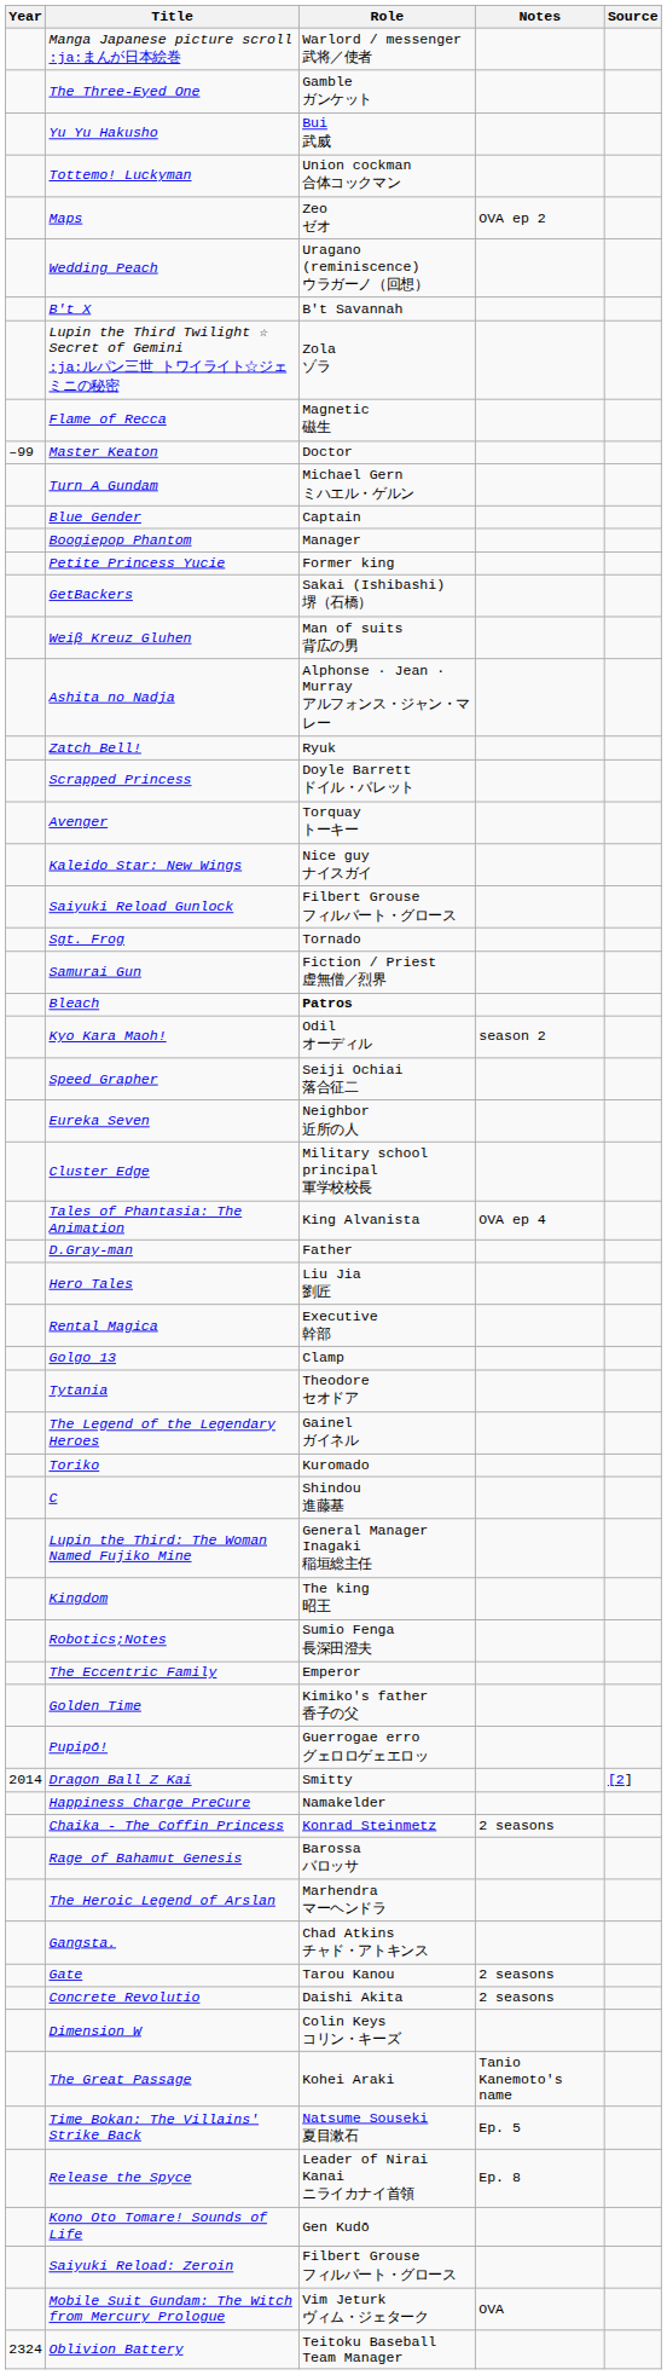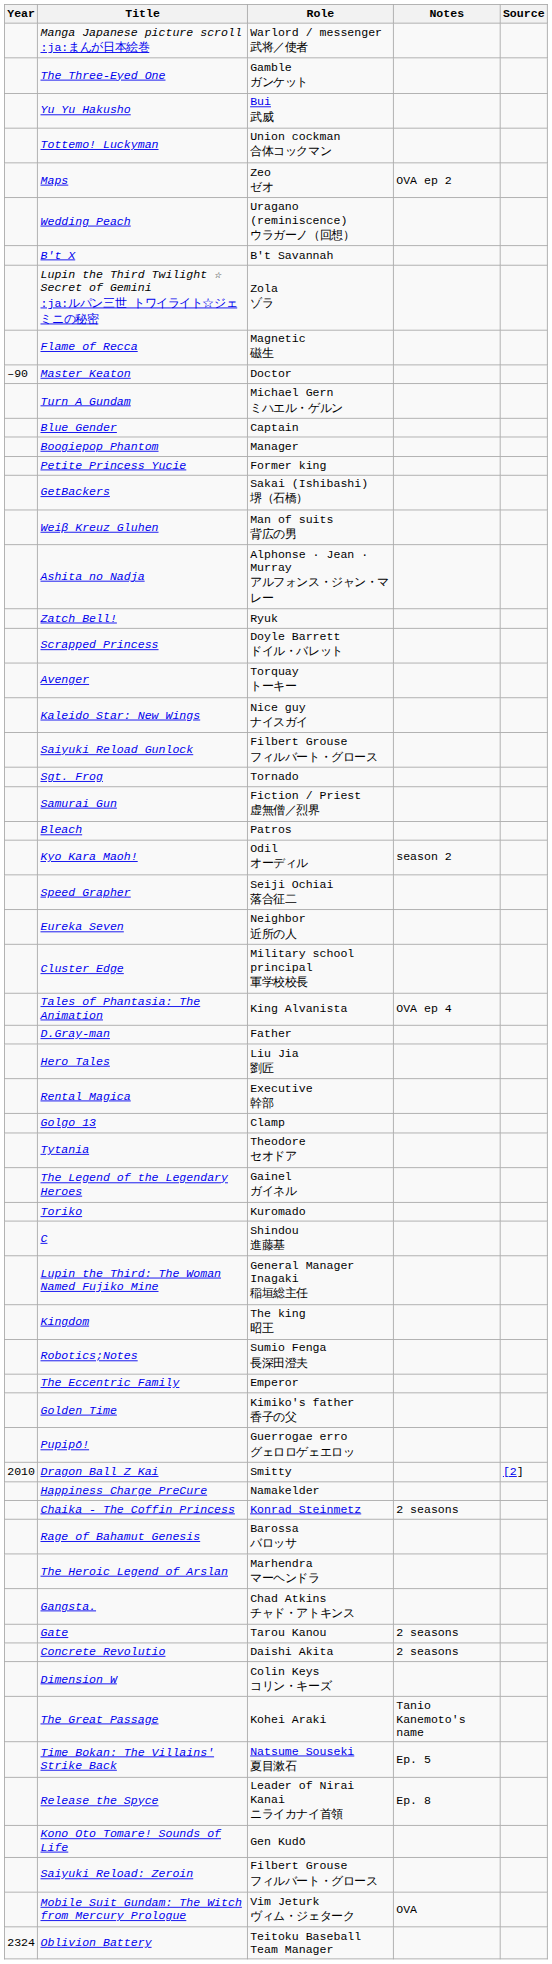 <table class="wikitable sortable plainrowheaders">
 <tr>
 <th>Year</th>
 <th>Title</th>
 <th>Role</th>
 <th class="unsortable">Notes</th>
 <th class="unsortable">Source</th>
 </tr>
 <tr>
 <td></td>
 <td><em>Manga Japanese picture scroll</em><br><a href='#'>:ja:まんが日本絵巻</a></td>
 <td>Warlord / messenger<br>武将／使者</td>
 <td></td>
 <td></td>
 </tr>
 <tr>
 <td></td>
 <td><em><a href='#'>The Three-Eyed One</a></em></td>
 <td>Gamble<br>ガンケット</td>
 <td></td>
 <td></td>
 </tr>
 <tr>
 <td></td>
 <td><em><a href='#'>Yu Yu Hakusho</a></em></td>
 <td><a href='#'>Bui</a><br>武威</td>
 <td></td>
 <td></td>
 </tr>
 <tr>
 <td></td>
 <td><em><a href='#'>Tottemo! Luckyman</a></em></td>
 <td>Union cockman<br>合体コックマン</td>
 <td></td>
 <td></td>
 </tr>
 <tr>
 <td></td>
 <td><em><a href='#'>Maps</a></em></td>
 <td>Zeo<br>ゼオ</td>
 <td>OVA ep 2</td>
 <td></td>
 </tr>
 <tr>
 <td></td>
 <td><em><a href='#'>Wedding Peach</a></em></td>
 <td>Uragano (reminiscence)<br>ウラガーノ（回想）</td>
 <td></td>
 <td></td>
 </tr>
 <tr>
 <td></td>
 <td><em><a href='#'>B't X</a></em></td>
 <td>B't Savannah</td>
 <td></td>
 <td></td>
 </tr>
 <tr>
 <td></td>
 <td><em>Lupin the Third Twilight ☆ Secret of Gemini</em><br><a href='#'>:ja:ルパン三世 トワイライト☆ジェミニの秘密</a></td>
 <td>Zola<br>ゾラ</td>
 <td></td>
 <td></td>
 </tr>
 <tr>
 <td></td>
 <td><em><a href='#'>Flame of Recca</a></em></td>
 <td>Magnetic<br>磁生</td>
 <td></td>
 <td></td>
 </tr>
 <tr>
-<td>–99</td>
+<td>–90</td>
 <td><em><a href='#'>Master Keaton</a></em></td>
 <td>Doctor</td>
 <td></td>
 <td></td>
 </tr>
 <tr>
 <td></td>
 <td><em><a href='#'>Turn A Gundam</a></em></td>
 <td>Michael Gern<br>ミハエル・ゲルン</td>
 <td></td>
 <td></td>
 </tr>
 <tr>
 <td></td>
 <td><em><a href='#'>Blue Gender</a></em></td>
 <td>Captain</td>
 <td></td>
 <td></td>
 </tr>
 <tr>
 <td></td>
 <td><em><a href='#'>Boogiepop Phantom</a></em></td>
 <td>Manager</td>
 <td></td>
 <td></td>
 </tr>
 <tr>
 <td></td>
 <td><em><a href='#'>Petite Princess Yucie</a></em></td>
 <td>Former king</td>
 <td></td>
 <td></td>
 </tr>
 <tr>
 <td></td>
 <td><em><a href='#'>GetBackers</a></em></td>
 <td>Sakai (Ishibashi)<br>堺（石橋）</td>
 <td></td>
 <td></td>
 </tr>
 <tr>
 <td></td>
 <td><em><a href='#'>Weiβ Kreuz Gluhen</a></em></td>
 <td>Man of suits<br>背広の男</td>
 <td></td>
 <td></td>
 </tr>
 <tr>
 <td></td>
 <td><em><a href='#'>Ashita no Nadja</a></em></td>
 <td>Alphonse · Jean · Murray<br>アルフォンス・ジャン・マレー</td>
 <td></td>
 <td></td>
 </tr>
 <tr>
 <td></td>
 <td><em><a href='#'>Zatch Bell!</a></em></td>
 <td>Ryuk</td>
 <td></td>
 <td></td>
 </tr>
 <tr>
 <td></td>
 <td><em><a href='#'>Scrapped Princess</a></em></td>
 <td>Doyle Barrett<br>ドイル・バレット</td>
 <td></td>
 <td></td>
 </tr>
 <tr>
 <td></td>
 <td><em><a href='#'>Avenger</a></em></td>
 <td>Torquay<br>トーキー</td>
 <td></td>
 <td></td>
 </tr>
 <tr>
 <td></td>
 <td><em><a href='#'>Kaleido Star: New Wings</a></em></td>
 <td>Nice guy <br>ナイスガイ</td>
 <td></td>
 <td></td>
 </tr>
 <tr>
 <td></td>
 <td><em><a href='#'>Saiyuki Reload Gunlock</a></em></td>
 <td>Filbert Grouse<br>フィルバート・グロース</td>
 <td></td>
 <td></td>
 </tr>
 <tr>
 <td></td>
 <td><em><a href='#'>Sgt. Frog</a></em></td>
 <td>Tornado</td>
 <td></td>
 <td></td>
 </tr>
 <tr>
 <td></td>
 <td><em><a href='#'>Samurai Gun</a></em></td>
 <td>Fiction / Priest<br>虚無僧／烈界</td>
 <td></td>
 <td></td>
 </tr>
 <tr>
 <td></td>
 <td><em><a href='#'>Bleach</a></em></td>
-<td><strong>Patros</strong></td>
+<td>Patros</td>
 <td></td>
 <td></td>
 </tr>
 <tr>
 <td></td>
 <td><em><a href='#'>Kyo Kara Maoh!</a></em></td>
 <td>Odil<br>オーディル</td>
 <td>season 2</td>
 <td></td>
 </tr>
 <tr>
 <td></td>
 <td><em><a href='#'>Speed Grapher</a></em></td>
 <td>Seiji Ochiai<br>落合征二</td>
 <td></td>
 <td></td>
 </tr>
 <tr>
 <td></td>
 <td><em><a href='#'>Eureka Seven</a></em></td>
 <td>Neighbor<br>近所の人</td>
 <td></td>
 <td></td>
 </tr>
 <tr>
 <td></td>
 <td><em><a href='#'>Cluster Edge</a></em></td>
 <td>Military school principal<br>軍学校校長</td>
 <td></td>
 <td></td>
 </tr>
 <tr>
 <td></td>
 <td><em><a href='#'>Tales of Phantasia: The Animation</a></em></td>
 <td>King Alvanista</td>
 <td>OVA ep 4</td>
 <td></td>
 </tr>
 <tr>
 <td></td>
 <td><em><a href='#'>D.Gray-man</a></em></td>
 <td>Father</td>
 <td></td>
 <td></td>
 </tr>
 <tr>
 <td></td>
 <td><em><a href='#'>Hero Tales</a></em></td>
 <td>Liu Jia<br>劉匠</td>
 <td></td>
 <td></td>
 </tr>
 <tr>
 <td></td>
 <td><em><a href='#'>Rental Magica</a></em></td>
 <td>Executive<br>幹部</td>
 <td></td>
 <td></td>
 </tr>
 <tr>
 <td></td>
 <td><em><a href='#'>Golgo 13</a></em></td>
 <td>Clamp</td>
 <td></td>
 <td></td>
 </tr>
 <tr>
 <td></td>
 <td><em><a href='#'>Tytania</a></em></td>
 <td>Theodore<br>セオドア</td>
 <td></td>
 <td></td>
 </tr>
 <tr>
 <td></td>
 <td><em><a href='#'>The Legend of the Legendary Heroes</a></em></td>
 <td>Gainel<br>ガイネル</td>
 <td></td>
 <td></td>
 </tr>
 <tr>
 <td></td>
 <td><em><a href='#'>Toriko</a></em></td>
 <td>Kuromado</td>
 <td></td>
 <td></td>
 </tr>
 <tr>
 <td></td>
 <td><em><a href='#'>C</a></em></td>
 <td>Shindou<br>進藤基</td>
 <td></td>
 <td></td>
 </tr>
 <tr>
 <td></td>
 <td><em><a href='#'>Lupin the Third: The Woman Named Fujiko Mine</a></em></td>
 <td>General Manager Inagaki<br>稲垣総主任</td>
 <td></td>
 <td></td>
 </tr>
 <tr>
 <td></td>
 <td><em><a href='#'>Kingdom</a></em></td>
 <td>The king<br>昭王</td>
 <td></td>
 <td></td>
 </tr>
 <tr>
 <td></td>
 <td><em><a href='#'>Robotics;Notes</a></em></td>
 <td>Sumio Fenga<br>長深田澄夫</td>
 <td></td>
 <td></td>
 </tr>
 <tr>
 <td></td>
 <td><em><a href='#'>The Eccentric Family</a></em></td>
 <td>Emperor</td>
 <td></td>
 <td></td>
 </tr>
 <tr>
 <td></td>
 <td><em><a href='#'>Golden Time</a></em></td>
 <td>Kimiko's father<br>香子の父</td>
 <td></td>
 <td></td>
 </tr>
 <tr>
 <td></td>
 <td><em><a href='#'>Pupipō!</a></em></td>
 <td>Guerrogae erro<br>グェロロゲェエロッ</td>
 <td></td>
 <td></td>
 </tr>
 <tr>
-<td>2014</td>
+<td>2010</td>
 <td><em><a href='#'>Dragon Ball Z Kai</a></em></td>
 <td>Smitty</td>
 <td></td>
 <td><a href='#'>[2</a>]</td>
 </tr>
 <tr>
 <td></td>
 <td><em><a href='#'>Happiness Charge PreCure</a></em></td>
 <td>Namakelder</td>
 <td></td>
 <td></td>
 </tr>
 <tr>
 <td></td>
 <td><em><a href='#'>Chaika - The Coffin Princess</a></em></td>
 <td><a href='#'>Konrad Steinmetz</a></td>
 <td>2 seasons</td>
 <td></td>
 </tr>
 <tr>
 <td></td>
 <td><em><a href='#'>Rage of Bahamut Genesis</a></em></td>
 <td>Barossa<br>バロッサ</td>
 <td></td>
 <td></td>
 </tr>
 <tr>
 <td></td>
 <td><em><a href='#'>The Heroic Legend of Arslan</a></em></td>
 <td>Marhendra<br>マーヘンドラ</td>
 <td></td>
 <td></td>
 </tr>
 <tr>
 <td></td>
 <td><em><a href='#'>Gangsta.</a></em></td>
 <td>Chad Atkins<br>チャド・アトキンス</td>
 <td></td>
 <td></td>
 </tr>
 <tr>
 <td></td>
 <td><em><a href='#'>Gate</a></em></td>
 <td>Tarou Kanou</td>
 <td>2 seasons</td>
 <td></td>
 </tr>
 <tr>
 <td></td>
 <td><em><a href='#'>Concrete Revolutio</a></em></td>
 <td>Daishi Akita</td>
 <td>2 seasons</td>
 <td></td>
 </tr>
 <tr>
 <td></td>
 <td><em><a href='#'>Dimension W</a></em></td>
 <td>Colin Keys<br>コリン・キーズ</td>
 <td></td>
 <td></td>
 </tr>
 <tr>
 <td></td>
 <td><em><a href='#'>The Great Passage</a></em></td>
 <td>Kohei Araki</td>
 <td>Tanio Kanemoto's name</td>
 <td></td>
 </tr>
 <tr>
 <td></td>
 <td><em><a href='#'>Time Bokan: The Villains' Strike Back</a></em></td>
 <td><a href='#'>Natsume Souseki</a><br>夏目漱石</td>
 <td>Ep. 5</td>
 <td></td>
 </tr>
 <tr>
 <td></td>
 <td><em><a href='#'>Release the Spyce</a></em></td>
 <td>Leader of Nirai Kanai<br>ニライカナイ首領</td>
 <td>Ep. 8</td>
 <td></td>
 </tr>
 <tr>
 <td></td>
 <td><em><a href='#'>Kono Oto Tomare! Sounds of Life</a></em></td>
 <td>Gen Kudō</td>
 <td></td>
 <td></td>
 </tr>
 <tr>
 <td></td>
 <td><em><a href='#'>Saiyuki Reload: Zeroin</a></em></td>
 <td>Filbert Grouse<br>フィルバート・グロース</td>
 <td></td>
 <td></td>
 </tr>
 <tr>
 <td></td>
 <td><em><a href='#'>Mobile Suit Gundam: The Witch from Mercury Prologue</a></em></td>
 <td>Vim Jeturk<br>ヴィム・ジェターク</td>
 <td>OVA</td>
 <td></td>
 </tr>
 <tr>
 <td>2324</td>
 <td><em><a href='#'>Oblivion Battery</a></em></td>
 <td>Teitoku Baseball Team Manager</td>
 <td></td>
 <td></td>
 </tr>
 </table>
